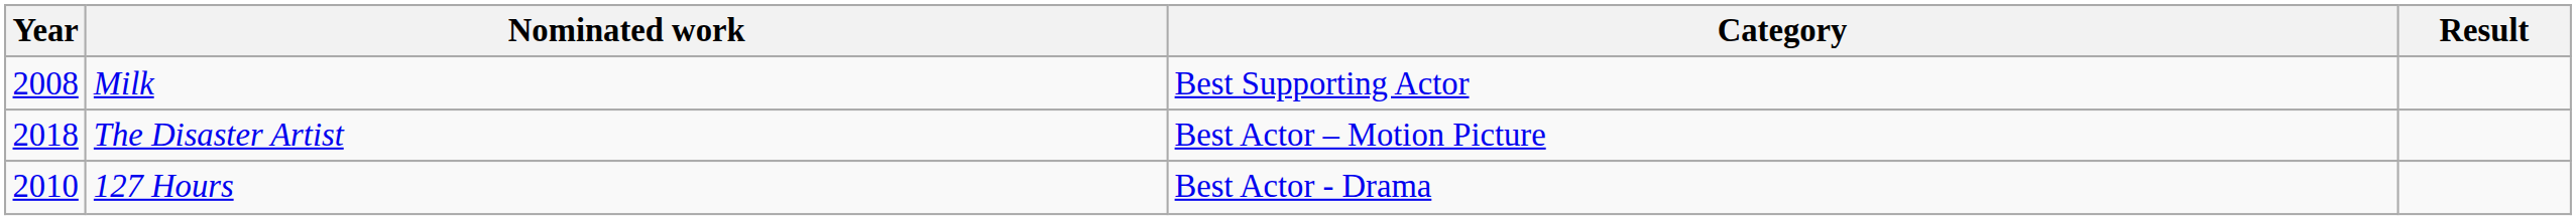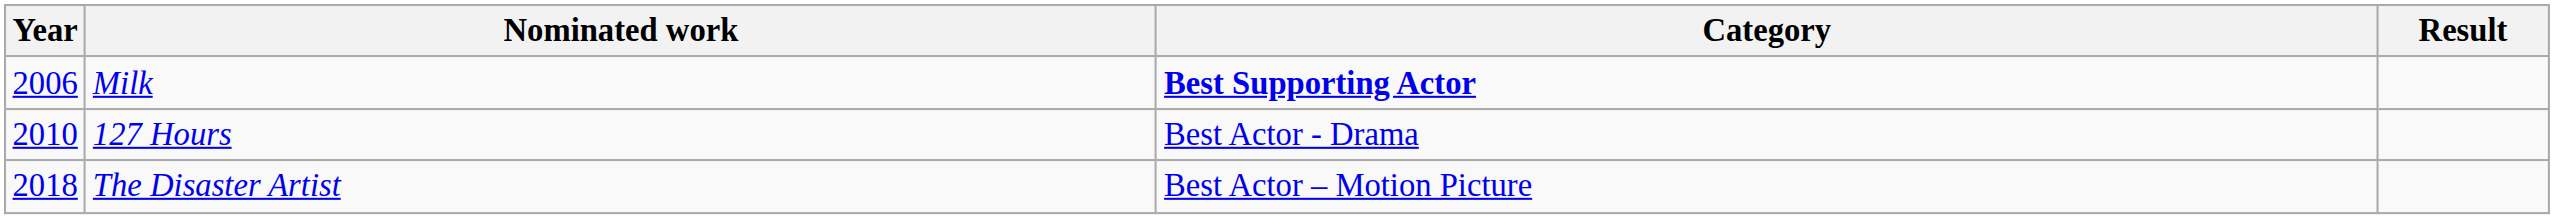 <table class="wikitable sortable">
 <tr>
 <th scope="col" style="width:1em;">Year</th>
 <th scope="col" style="width:35em;">Nominated work</th>
 <th scope="col" style="width:40em;">Category</th>
 <th scope="col" style="width:5em;">Result</th>
 </tr>
 <tr>
-<td><a href='#'>2008</a></td>
+<td><a href='#'>2006</a></td>
 <td><em><a href='#'>Milk</a></em></td>
-<td><a href='#'>Best Supporting Actor</a></td>
+<td><strong><a href='#'>Best Supporting Actor</a></strong></td>
+<td></td>
+</tr>
+<tr>
+<td><a href='#'>2010</a></td>
+<td><em><a href='#'>127 Hours</a></em></td>
+<td><a href='#'>Best Actor - Drama</a></td>
 <td></td>
 </tr>
 <tr>
 <td><a href='#'>2018</a></td>
 <td><em><a href='#'>The Disaster Artist</a></em></td>
 <td><a href='#'>Best Actor – Motion Picture</a></td>
 <td></td>
 </tr>
-<tr>
-<td><a href='#'>2010</a></td>
-<td><em><a href='#'>127 Hours</a></em></td>
-<td><a href='#'>Best Actor - Drama</a></td>
-<td></td>
-</tr>
 </table>
